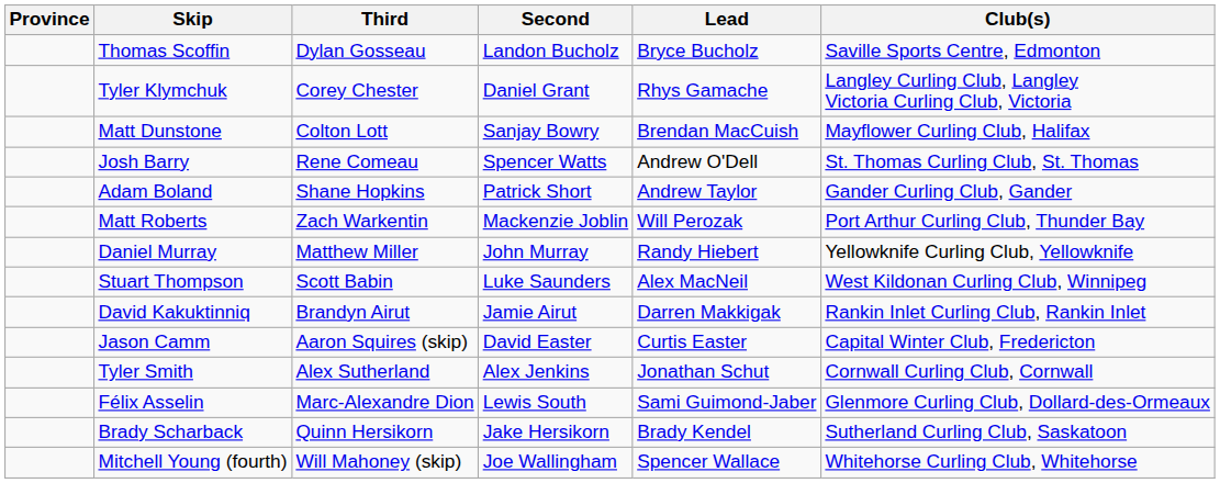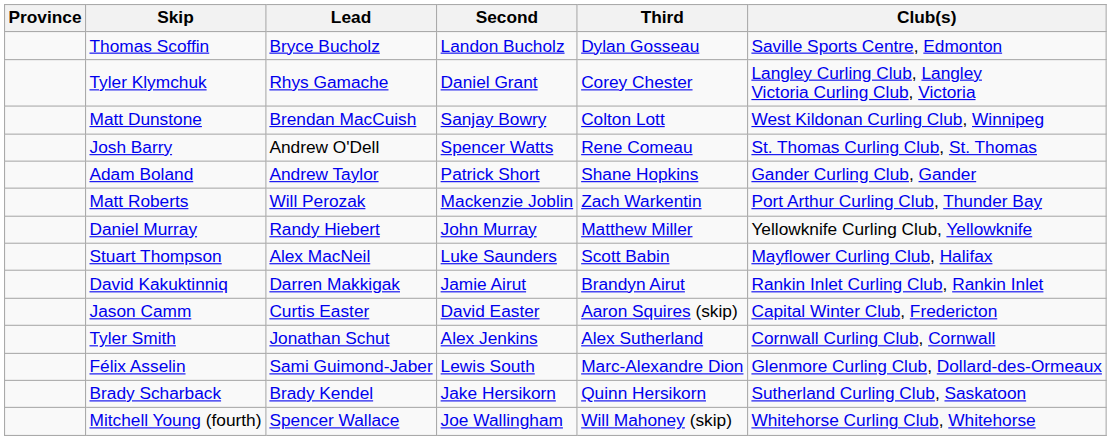 <table class="wikitable">
 <tr>
 <th>Province</th>
 <th>Skip</th>
+<th>Lead</th>
+<th>Second</th>
 <th>Third</th>
-<th>Second</th>
-<th>Lead</th>
 <th>Club(s)</th>
 </tr>
 <tr>
 <td></td>
 <td><a href='#'>Thomas Scoffin</a></td>
+<td><a href='#'>Bryce Bucholz</a></td>
+<td><a href='#'>Landon Bucholz</a></td>
 <td><a href='#'>Dylan Gosseau</a></td>
-<td><a href='#'>Landon Bucholz</a></td>
-<td><a href='#'>Bryce Bucholz</a></td>
 <td><a href='#'>Saville Sports Centre</a>, <a href='#'>Edmonton</a></td>
 </tr>
 <tr>
 <td></td>
 <td><a href='#'>Tyler Klymchuk</a></td>
+<td><a href='#'>Rhys Gamache</a></td>
+<td><a href='#'>Daniel Grant</a></td>
 <td><a href='#'>Corey Chester</a></td>
-<td><a href='#'>Daniel Grant</a></td>
-<td><a href='#'>Rhys Gamache</a></td>
 <td><a href='#'>Langley Curling Club</a>, <a href='#'>Langley</a> <br> <a href='#'>Victoria Curling Club</a>, <a href='#'>Victoria</a></td>
 </tr>
 <tr>
 <td></td>
 <td><a href='#'>Matt Dunstone</a></td>
+<td><a href='#'>Brendan MacCuish</a></td>
+<td><a href='#'>Sanjay Bowry</a></td>
 <td><a href='#'>Colton Lott</a></td>
-<td><a href='#'>Sanjay Bowry</a></td>
-<td><a href='#'>Brendan MacCuish</a></td>
-<td><a href='#'>Mayflower Curling Club</a>, <a href='#'>Halifax</a></td>
+<td><a href='#'>West Kildonan Curling Club</a>, <a href='#'>Winnipeg</a></td>
 </tr>
 <tr>
 <td></td>
 <td><a href='#'>Josh Barry</a></td>
+<td>Andrew O'Dell</td>
+<td><a href='#'>Spencer Watts</a></td>
 <td><a href='#'>Rene Comeau</a></td>
-<td><a href='#'>Spencer Watts</a></td>
-<td>Andrew O'Dell</td>
 <td><a href='#'>St. Thomas Curling Club</a>, <a href='#'>St. Thomas</a></td>
 </tr>
 <tr>
 <td></td>
 <td><a href='#'>Adam Boland</a></td>
+<td><a href='#'>Andrew Taylor</a></td>
+<td><a href='#'>Patrick Short</a></td>
 <td><a href='#'>Shane Hopkins</a></td>
-<td><a href='#'>Patrick Short</a></td>
-<td><a href='#'>Andrew Taylor</a></td>
 <td><a href='#'>Gander Curling Club</a>, <a href='#'>Gander</a></td>
 </tr>
 <tr>
 <td></td>
 <td><a href='#'>Matt Roberts</a></td>
+<td><a href='#'>Will Perozak</a></td>
+<td><a href='#'>Mackenzie Joblin</a></td>
 <td><a href='#'>Zach Warkentin</a></td>
-<td><a href='#'>Mackenzie Joblin</a></td>
-<td><a href='#'>Will Perozak</a></td>
 <td><a href='#'>Port Arthur Curling Club</a>, <a href='#'>Thunder Bay</a></td>
 </tr>
 <tr>
 <td></td>
 <td><a href='#'>Daniel Murray</a></td>
+<td><a href='#'>Randy Hiebert</a></td>
+<td><a href='#'>John Murray</a></td>
 <td><a href='#'>Matthew Miller</a></td>
-<td><a href='#'>John Murray</a></td>
-<td><a href='#'>Randy Hiebert</a></td>
 <td>Yellowknife Curling Club, <a href='#'>Yellowknife</a></td>
 </tr>
 <tr>
 <td></td>
 <td><a href='#'>Stuart Thompson</a></td>
+<td><a href='#'>Alex MacNeil</a></td>
+<td><a href='#'>Luke Saunders</a></td>
 <td><a href='#'>Scott Babin</a></td>
-<td><a href='#'>Luke Saunders</a></td>
-<td><a href='#'>Alex MacNeil</a></td>
-<td><a href='#'>West Kildonan Curling Club</a>, <a href='#'>Winnipeg</a></td>
+<td><a href='#'>Mayflower Curling Club</a>, <a href='#'>Halifax</a></td>
 </tr>
 <tr>
 <td></td>
 <td><a href='#'>David Kakuktinniq</a></td>
+<td><a href='#'>Darren Makkigak</a></td>
+<td><a href='#'>Jamie Airut</a></td>
 <td><a href='#'>Brandyn Airut</a></td>
-<td><a href='#'>Jamie Airut</a></td>
-<td><a href='#'>Darren Makkigak</a></td>
 <td><a href='#'>Rankin Inlet Curling Club</a>, <a href='#'>Rankin Inlet</a></td>
 </tr>
 <tr>
 <td></td>
 <td><a href='#'>Jason Camm</a></td>
+<td><a href='#'>Curtis Easter</a></td>
+<td><a href='#'>David Easter</a></td>
 <td><a href='#'>Aaron Squires</a> (skip)</td>
-<td><a href='#'>David Easter</a></td>
-<td><a href='#'>Curtis Easter</a></td>
 <td><a href='#'>Capital Winter Club</a>, <a href='#'>Fredericton</a></td>
 </tr>
 <tr>
 <td></td>
 <td><a href='#'>Tyler Smith</a></td>
+<td><a href='#'>Jonathan Schut</a></td>
+<td><a href='#'>Alex Jenkins</a></td>
 <td><a href='#'>Alex Sutherland</a></td>
-<td><a href='#'>Alex Jenkins</a></td>
-<td><a href='#'>Jonathan Schut</a></td>
 <td><a href='#'>Cornwall Curling Club</a>, <a href='#'>Cornwall</a></td>
 </tr>
 <tr>
 <td></td>
 <td><a href='#'>Félix Asselin</a></td>
+<td><a href='#'>Sami Guimond-Jaber</a></td>
+<td><a href='#'>Lewis South</a></td>
 <td><a href='#'>Marc-Alexandre Dion</a></td>
-<td><a href='#'>Lewis South</a></td>
-<td><a href='#'>Sami Guimond-Jaber</a></td>
 <td><a href='#'>Glenmore Curling Club</a>, <a href='#'>Dollard-des-Ormeaux</a></td>
 </tr>
 <tr>
 <td></td>
 <td><a href='#'>Brady Scharback</a></td>
+<td><a href='#'>Brady Kendel</a></td>
+<td><a href='#'>Jake Hersikorn</a></td>
 <td><a href='#'>Quinn Hersikorn</a></td>
-<td><a href='#'>Jake Hersikorn</a></td>
-<td><a href='#'>Brady Kendel</a></td>
 <td><a href='#'>Sutherland Curling Club</a>, <a href='#'>Saskatoon</a></td>
 </tr>
 <tr>
 <td></td>
 <td><a href='#'>Mitchell Young</a> (fourth)</td>
+<td><a href='#'>Spencer Wallace</a></td>
+<td><a href='#'>Joe Wallingham</a></td>
 <td><a href='#'>Will Mahoney</a> (skip)</td>
-<td><a href='#'>Joe Wallingham</a></td>
-<td><a href='#'>Spencer Wallace</a></td>
 <td><a href='#'>Whitehorse Curling Club</a>, <a href='#'>Whitehorse</a></td>
 </tr>
 </table>
